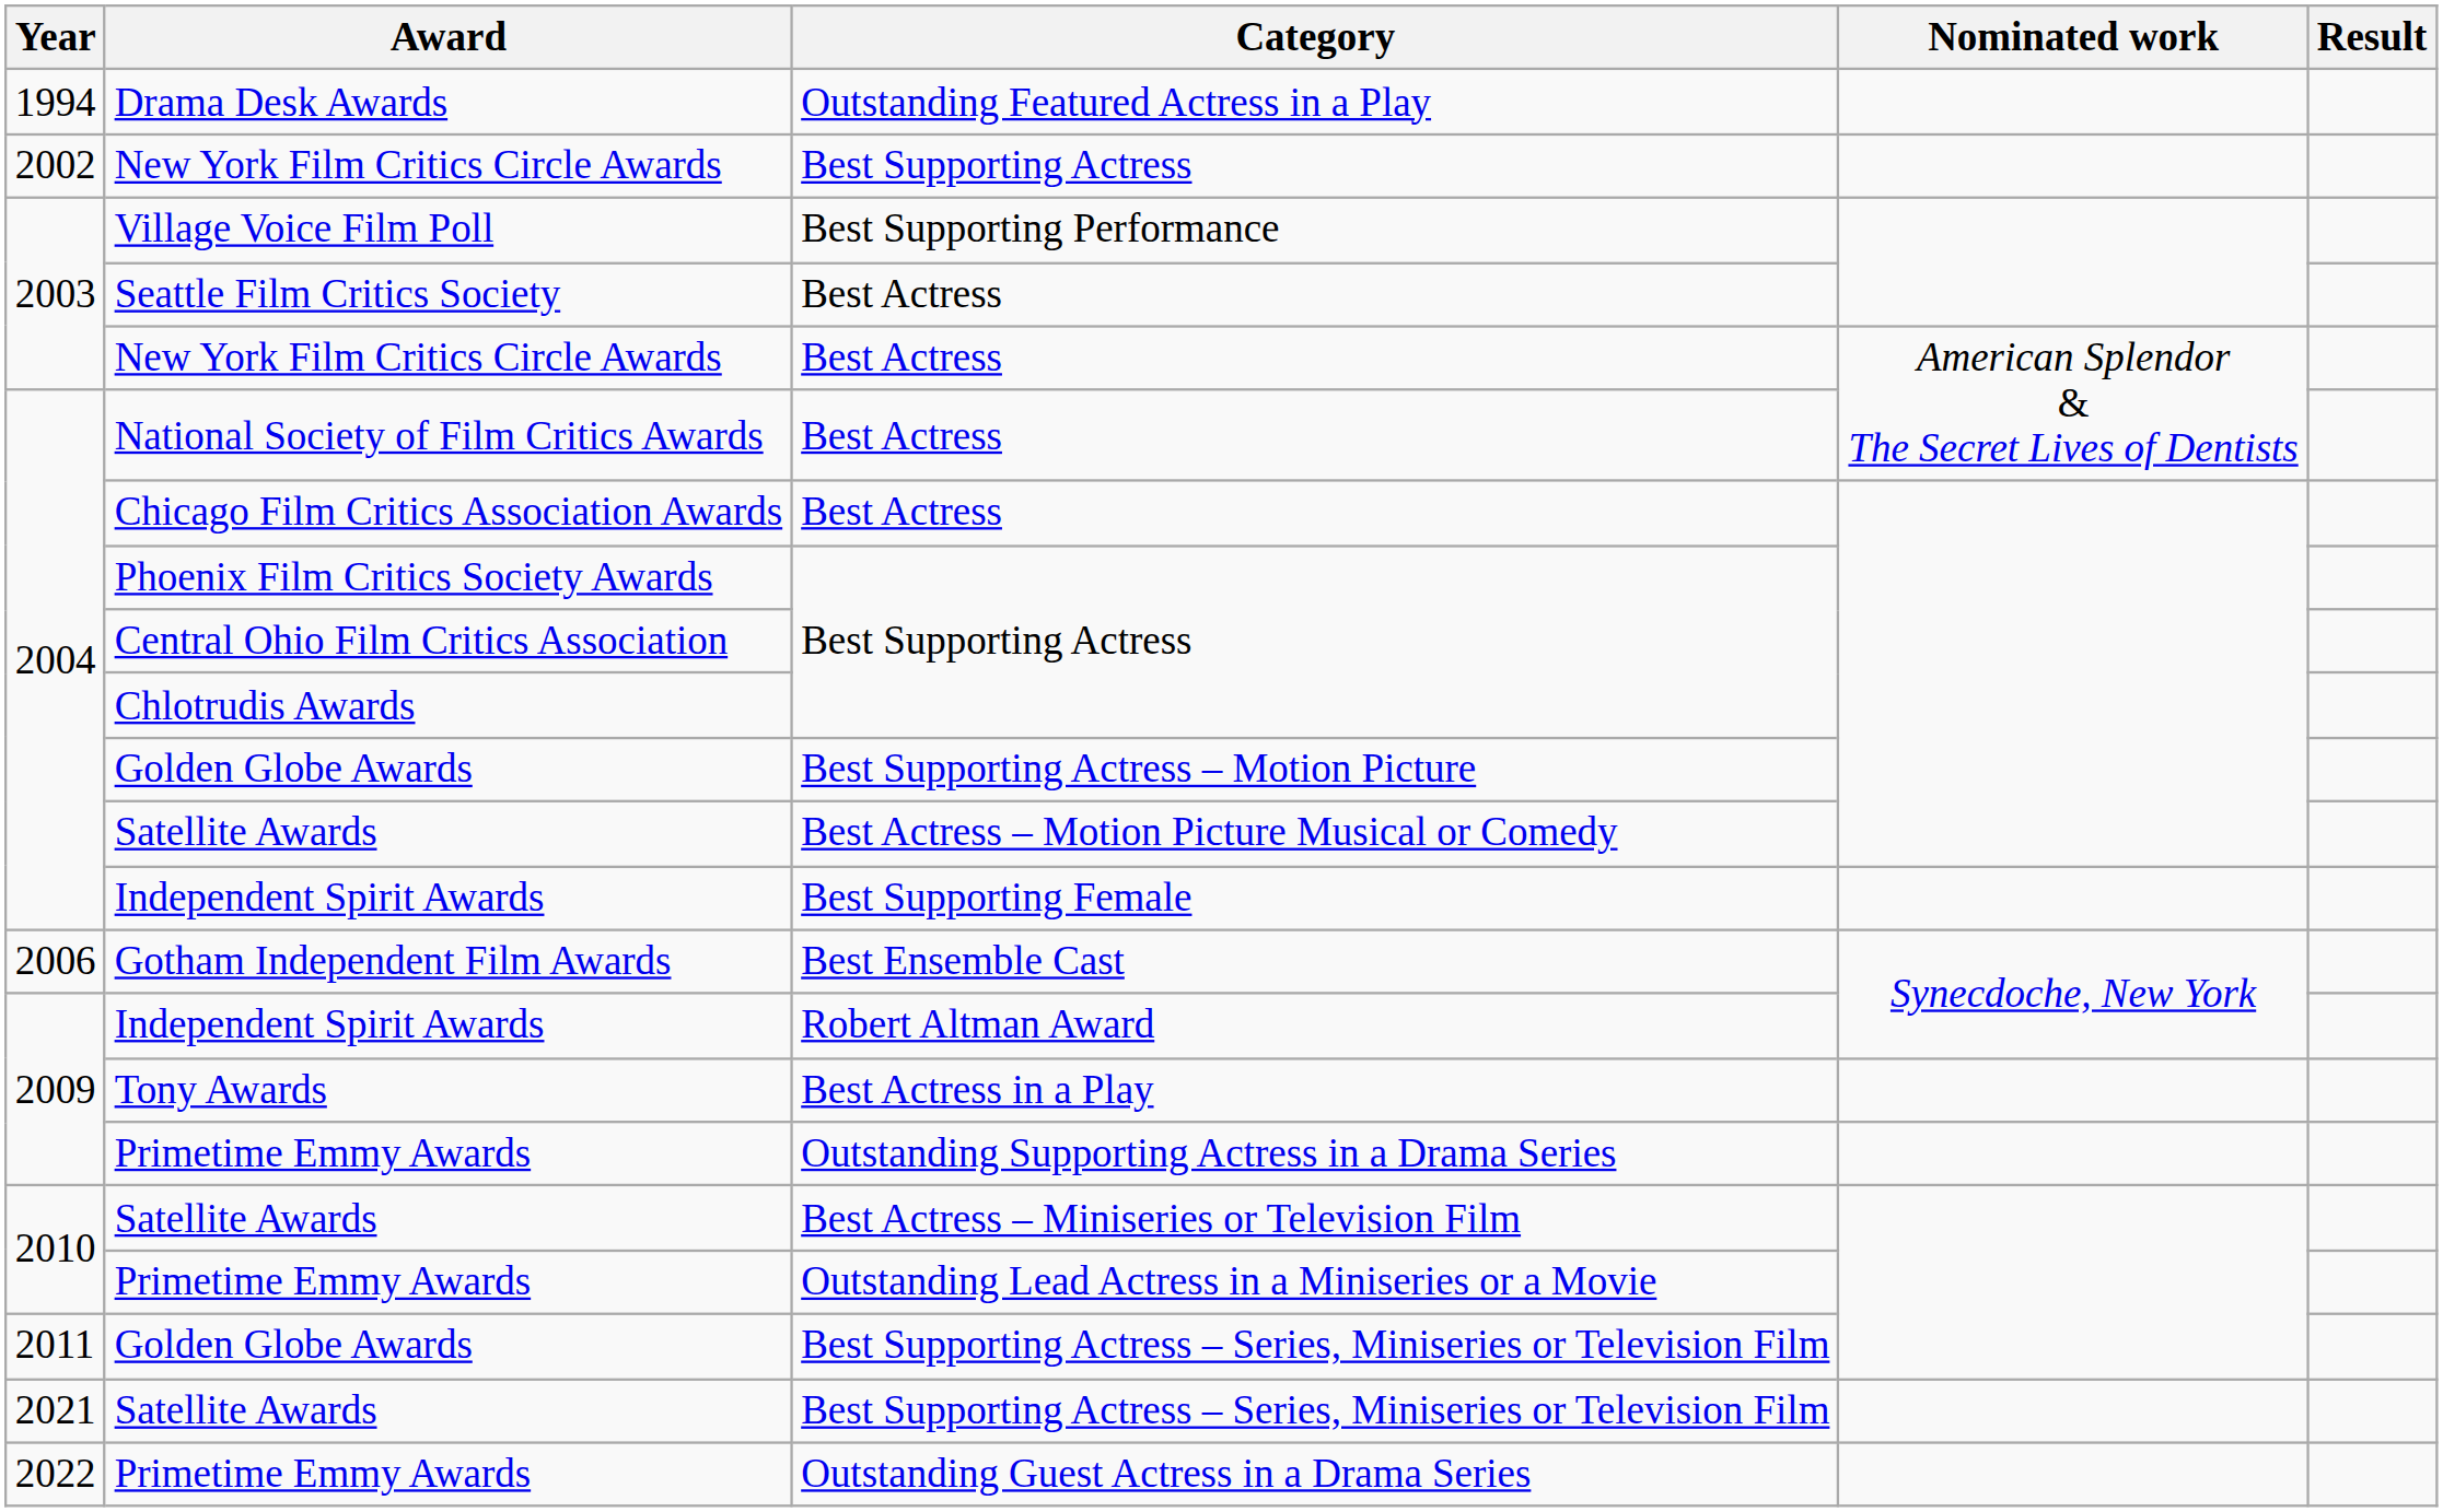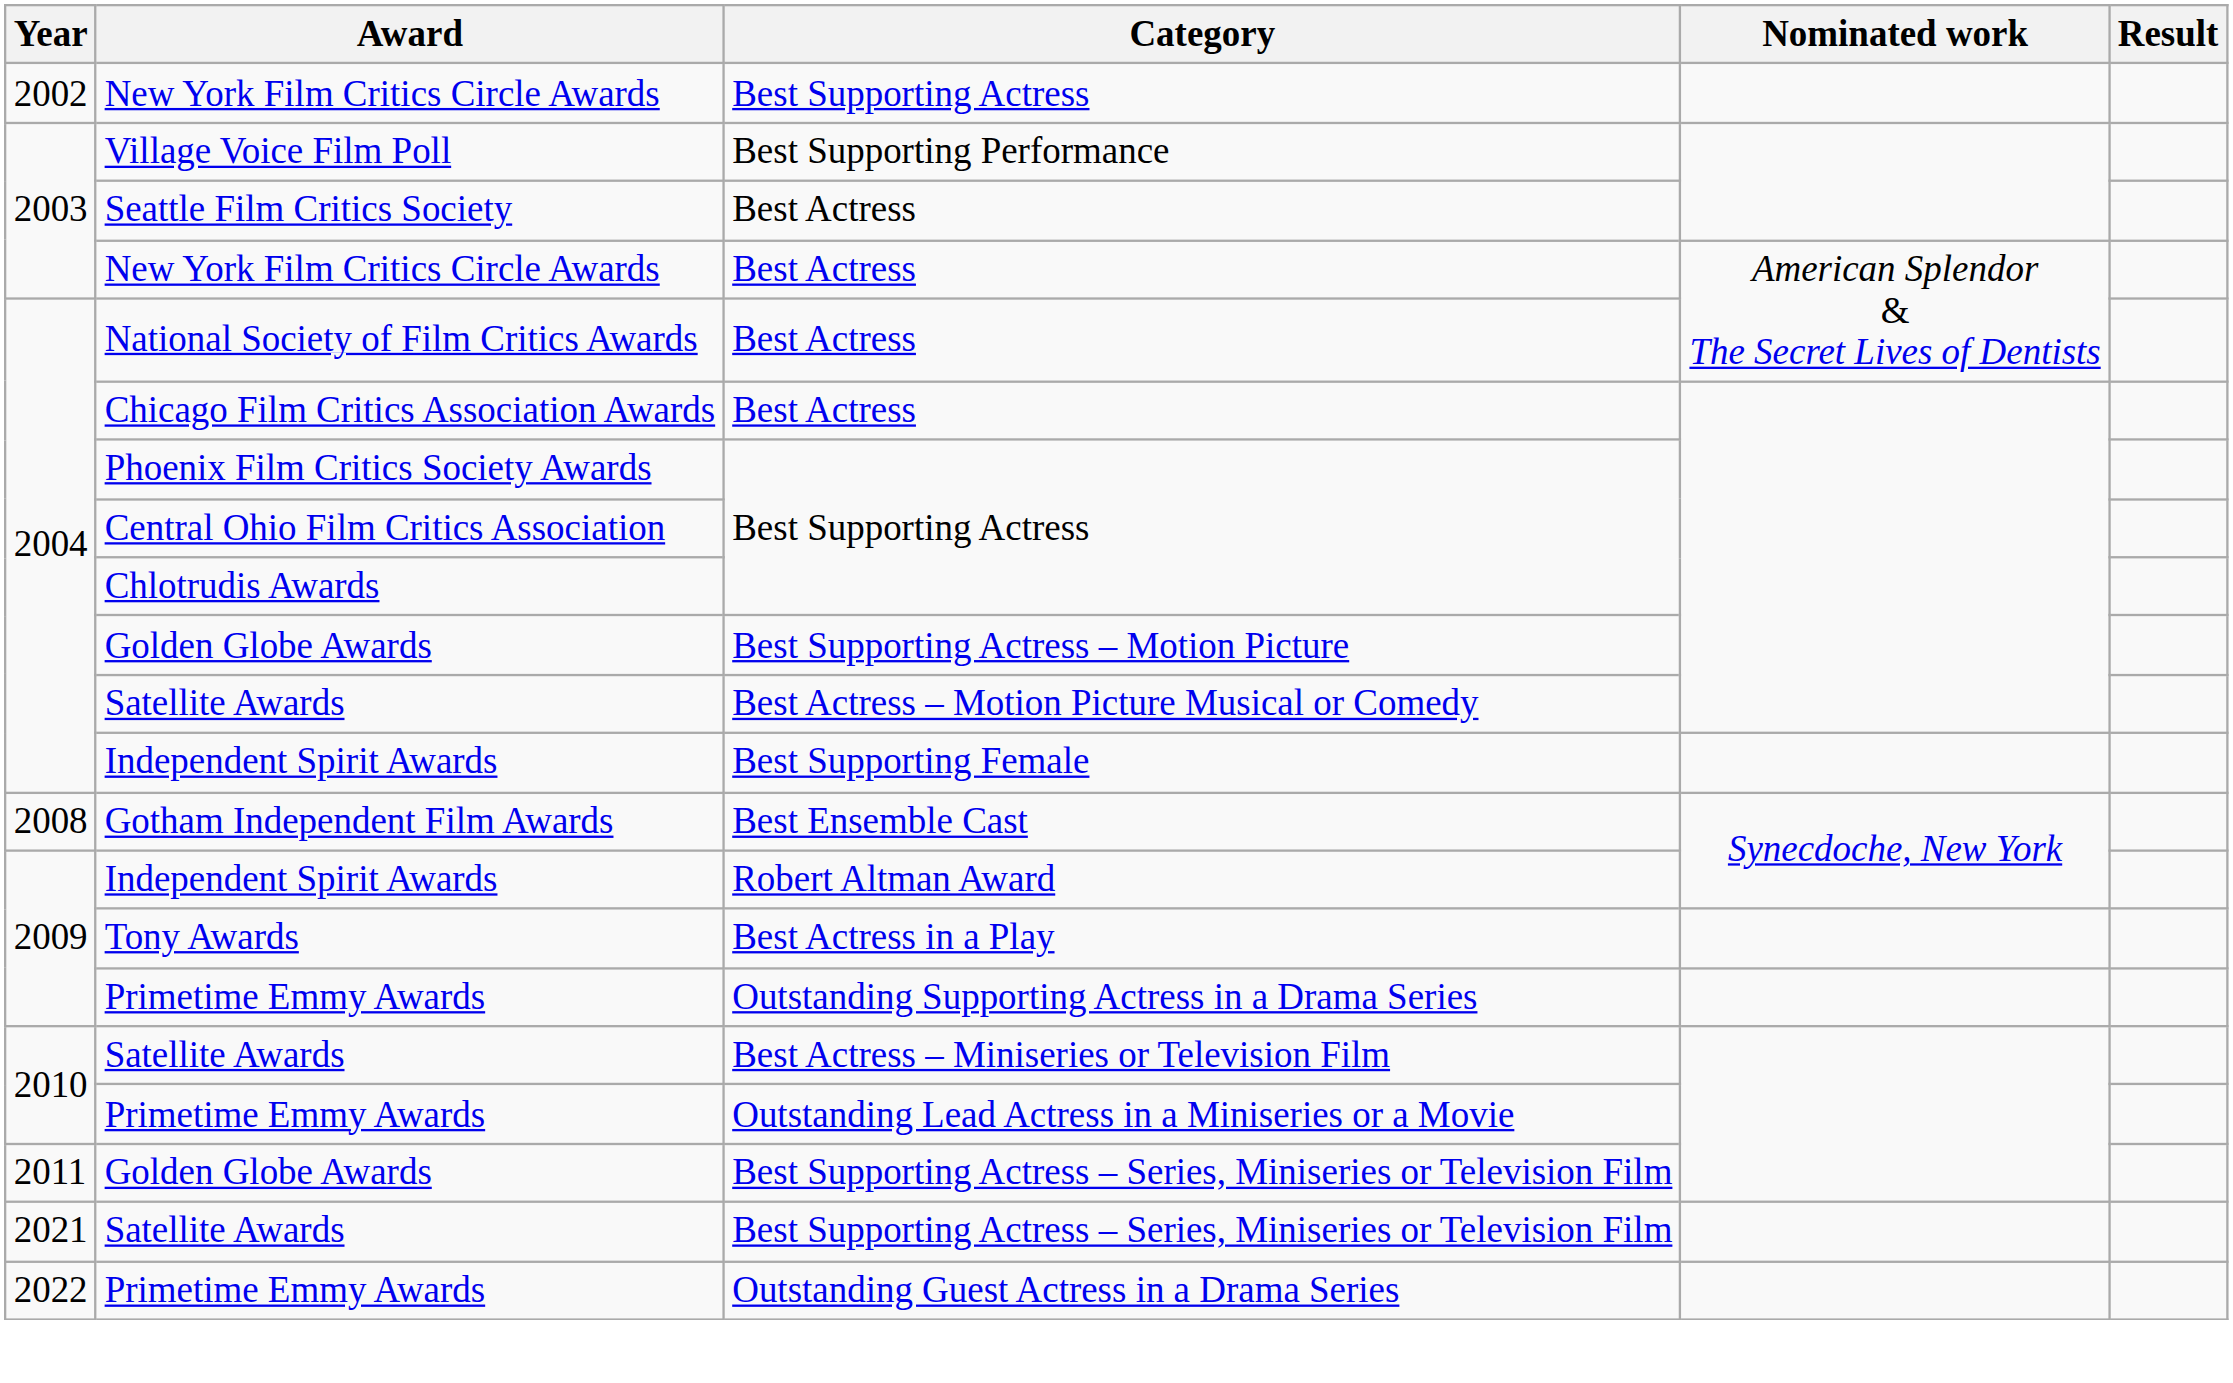 <table class="wikitable sortable">
 <tr>
 <th>Year</th>
 <th>Award</th>
 <th>Category</th>
 <th>Nominated work</th>
 <th>Result</th>
-</tr>
-<tr>
-<td>1994</td>
-<td><a href='#'>Drama Desk Awards</a></td>
-<td><a href='#'>Outstanding Featured Actress in a Play</a></td>
-<td></td>
-<td></td>
 </tr>
 <tr>
 <td>2002</td>
 <td><a href='#'>New York Film Critics Circle Awards</a></td>
 <td><a href='#'>Best Supporting Actress</a></td>
 <td></td>
 <td></td>
 </tr>
 <tr>
 <td rowspan="3">2003</td>
 <td><a href='#'>Village Voice Film Poll</a></td>
 <td>Best Supporting Performance</td>
 <td rowspan="2"></td>
 <td></td>
 </tr>
 <tr>
 <td><a href='#'>Seattle Film Critics Society</a></td>
 <td>Best Actress</td>
 <td></td>
 </tr>
 <tr>
 <td><a href='#'>New York Film Critics Circle Awards</a></td>
 <td><a href='#'>Best Actress</a></td>
 <td rowspan="2" style="text-align:center;"><em>American Splendor</em><br>&<br><em><a href='#'>The Secret Lives of Dentists</a></em></td>
 <td></td>
 </tr>
 <tr>
 <td rowspan="8">2004</td>
 <td><a href='#'>National Society of Film Critics Awards</a></td>
 <td><a href='#'>Best Actress</a></td>
 <td></td>
 </tr>
 <tr>
 <td><a href='#'>Chicago Film Critics Association Awards</a></td>
 <td><a href='#'>Best Actress</a></td>
 <td rowspan="6"></td>
 <td></td>
 </tr>
 <tr>
 <td><a href='#'>Phoenix Film Critics Society Awards</a></td>
 <td rowspan="3">Best Supporting Actress</td>
 <td></td>
 </tr>
 <tr>
 <td><a href='#'>Central Ohio Film Critics Association</a></td>
 <td></td>
 </tr>
 <tr>
 <td><a href='#'>Chlotrudis Awards</a></td>
 <td></td>
 </tr>
 <tr>
 <td><a href='#'>Golden Globe Awards</a></td>
 <td><a href='#'>Best Supporting Actress – Motion Picture</a></td>
 <td></td>
 </tr>
 <tr>
 <td><a href='#'>Satellite Awards</a></td>
 <td><a href='#'>Best Actress – Motion Picture Musical or Comedy</a></td>
 <td></td>
 </tr>
 <tr>
 <td><a href='#'>Independent Spirit Awards</a></td>
 <td><a href='#'>Best Supporting Female</a></td>
 <td></td>
 <td></td>
 </tr>
 <tr>
-<td>2006</td>
+<td>2008</td>
 <td><a href='#'>Gotham Independent Film Awards</a></td>
 <td><a href='#'>Best Ensemble Cast</a></td>
 <td rowspan=2 style="text-align:center;"><em><a href='#'>Synecdoche, New York</a></em></td>
 <td></td>
 </tr>
 <tr>
 <td rowspan="3">2009</td>
 <td><a href='#'>Independent Spirit Awards</a></td>
 <td><a href='#'>Robert Altman Award</a></td>
 <td></td>
 </tr>
 <tr>
 <td><a href='#'>Tony Awards</a></td>
 <td><a href='#'>Best Actress in a Play</a></td>
 <td></td>
 <td></td>
 </tr>
 <tr>
 <td><a href='#'>Primetime Emmy Awards</a></td>
 <td><a href='#'>Outstanding Supporting Actress in a Drama Series</a></td>
 <td></td>
 <td></td>
 </tr>
 <tr>
 <td rowspan=2>2010</td>
 <td><a href='#'>Satellite Awards</a></td>
 <td><a href='#'>Best Actress – Miniseries or Television Film</a></td>
 <td rowspan=3></td>
 <td></td>
 </tr>
 <tr>
 <td><a href='#'>Primetime Emmy Awards</a></td>
 <td><a href='#'>Outstanding Lead Actress in a Miniseries or a Movie</a></td>
 <td></td>
 </tr>
 <tr>
 <td>2011</td>
 <td><a href='#'>Golden Globe Awards</a></td>
 <td><a href='#'>Best Supporting Actress – Series, Miniseries or Television Film</a></td>
 <td></td>
 </tr>
 <tr>
 <td>2021</td>
 <td><a href='#'>Satellite Awards</a></td>
 <td><a href='#'>Best Supporting Actress – Series, Miniseries or Television Film</a></td>
 <td></td>
 <td></td>
 </tr>
 <tr>
 <td>2022</td>
 <td><a href='#'>Primetime Emmy Awards</a></td>
 <td><a href='#'>Outstanding Guest Actress in a Drama Series</a></td>
 <td></td>
 <td></td>
 </tr>
 </table>
